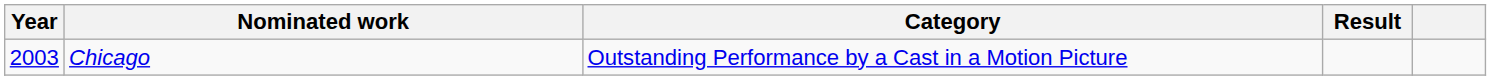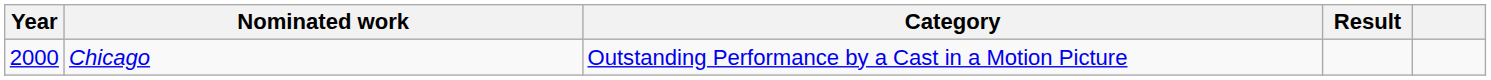 <table class="wikitable plainrowheaders" style="width:85%;">
 <tr>
 <th scope="col" style="width:4%;">Year</th>
 <th scope="col" style="width:35%;">Nominated work</th>
 <th scope="col" style="width:50%;">Category</th>
 <th scope="col" style="width:6%;">Result</th>
 <th scope="col" style="width:6%;"></th>
 </tr>
 <tr>
-<td align="center"><a href='#'>2003</a></td>
+<td align="center"><a href='#'>2000</a></td>
 <td><em><a href='#'>Chicago</a></em></td>
 <td><a href='#'>Outstanding Performance by a Cast in a Motion Picture</a></td>
 <td></td>
 <td></td>
 </tr>
 </table>
